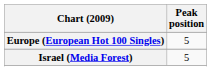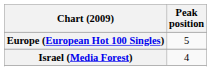 <table class="wikitable plainrowheaders sortable" style="text-align:center">
 <tr>
 <th scope="col">Chart (2009)</th>
 <th scope="col">Peak<br>position</th>
 </tr>
 <tr>
 </tr>
 <tr>
 </tr>
 <tr>
 </tr>
 <tr>
 </tr>
 <tr>
 </tr>
 <tr>
 </tr>
 <tr>
 <th scope="row">Europe (<a href='#'>European Hot 100 Singles</a>)</th>
 <td>5</td>
 </tr>
 <tr>
 </tr>
 <tr>
 </tr>
 <tr>
 </tr>
 <tr>
 </tr>
 <tr>
 </tr>
 <tr>
 </tr>
 <tr>
 <th scope="row">Israel (<a href='#'>Media Forest</a>)</th>
-<td>5</td>
+<td>4</td>
 </tr>
 <tr>
 </tr>
 <tr>
 </tr>
 <tr>
 </tr>
 <tr>
 </tr>
 <tr>
 </tr>
 <tr>
 </tr>
 <tr>
 </tr>
 <tr>
 </tr>
 <tr>
 </tr>
 <tr>
 </tr>
 <tr>
 </tr>
 <tr>
 </tr>
 </table>
